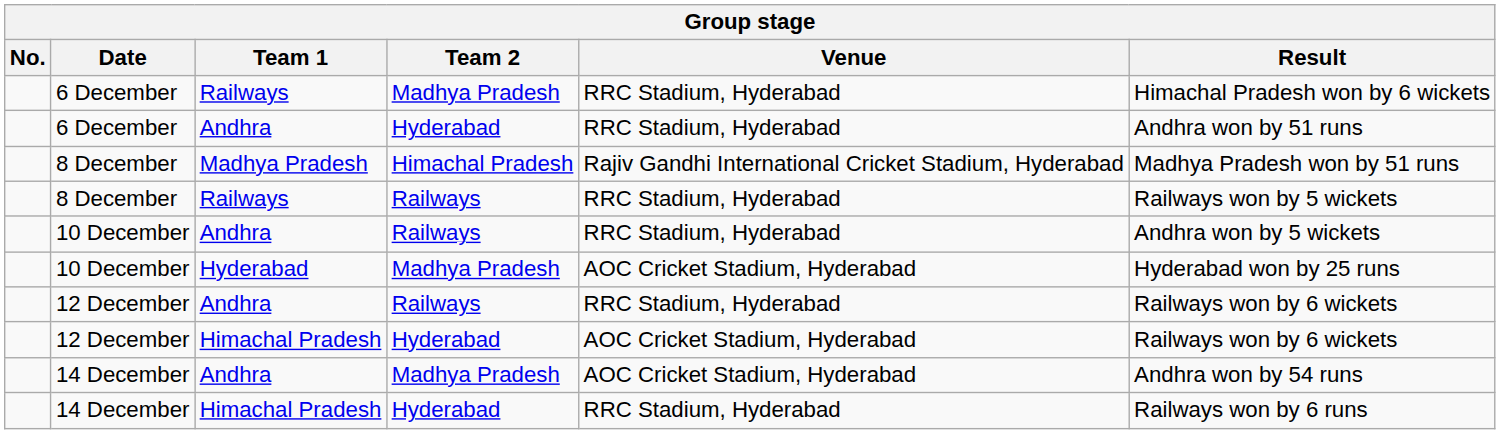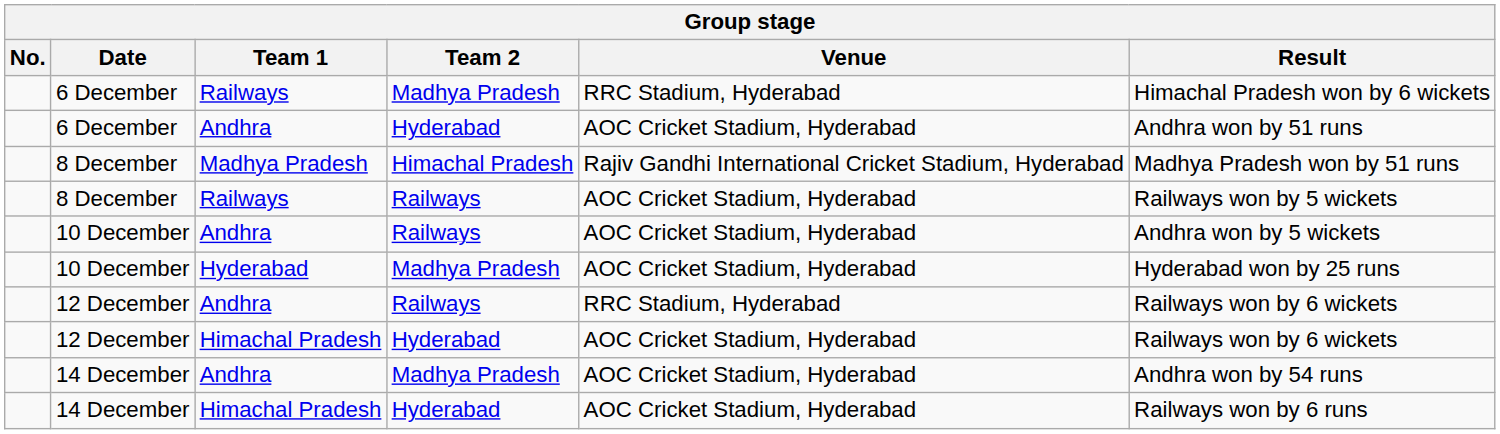 <table class="wikitable">
 <tr>
 <th colspan="7">Group stage</th>
 </tr>
 <tr>
 <th>No.</th>
 <th>Date</th>
 <th>Team 1</th>
 <th>Team 2</th>
 <th>Venue</th>
 <th>Result</th>
 </tr>
 <tr>
 <td> </td>
 <td>6 December</td>
 <td><a href='#'>Railways</a></td>
 <td><a href='#'>Madhya Pradesh</a></td>
 <td>RRC Stadium, Hyderabad</td>
 <td>Himachal Pradesh won by 6 wickets</td>
 </tr>
 <tr>
 <td> </td>
 <td>6 December</td>
 <td><a href='#'>Andhra</a></td>
 <td><a href='#'>Hyderabad</a></td>
-<td>RRC Stadium, Hyderabad</td>
+<td>AOC Cricket Stadium, Hyderabad</td>
 <td>Andhra won by 51 runs</td>
 </tr>
 <tr>
 <td> </td>
 <td>8 December</td>
 <td><a href='#'>Madhya Pradesh</a></td>
 <td><a href='#'>Himachal Pradesh</a></td>
 <td>Rajiv Gandhi International Cricket Stadium, Hyderabad</td>
 <td>Madhya Pradesh won by 51 runs</td>
 </tr>
 <tr>
 <td> </td>
 <td>8 December</td>
 <td><a href='#'>Railways</a></td>
 <td><a href='#'>Railways</a></td>
-<td>RRC Stadium, Hyderabad</td>
+<td>AOC Cricket Stadium, Hyderabad</td>
 <td>Railways won by 5 wickets</td>
 </tr>
 <tr>
 <td> </td>
 <td>10 December</td>
 <td><a href='#'>Andhra</a></td>
 <td><a href='#'>Railways</a></td>
-<td>RRC Stadium, Hyderabad</td>
+<td>AOC Cricket Stadium, Hyderabad</td>
 <td>Andhra won by 5 wickets</td>
 </tr>
 <tr>
 <td> </td>
 <td>10 December</td>
 <td><a href='#'>Hyderabad</a></td>
 <td><a href='#'>Madhya Pradesh</a></td>
 <td>AOC Cricket Stadium, Hyderabad</td>
 <td>Hyderabad won by 25 runs</td>
 </tr>
 <tr>
 <td> </td>
 <td>12 December</td>
 <td><a href='#'>Andhra</a></td>
 <td><a href='#'>Railways</a></td>
 <td>RRC Stadium, Hyderabad</td>
 <td>Railways won by 6 wickets</td>
 </tr>
 <tr>
 <td> </td>
 <td>12 December</td>
 <td><a href='#'>Himachal Pradesh</a></td>
 <td><a href='#'>Hyderabad</a></td>
 <td>AOC Cricket Stadium, Hyderabad</td>
 <td>Railways won by 6 wickets</td>
 </tr>
 <tr>
 <td> </td>
 <td>14 December</td>
 <td><a href='#'>Andhra</a></td>
 <td><a href='#'>Madhya Pradesh</a></td>
 <td>AOC Cricket Stadium, Hyderabad</td>
 <td>Andhra won by 54 runs</td>
 </tr>
 <tr>
 <td> </td>
 <td>14 December</td>
 <td><a href='#'>Himachal Pradesh</a></td>
 <td><a href='#'>Hyderabad</a></td>
-<td>RRC Stadium, Hyderabad</td>
+<td>AOC Cricket Stadium, Hyderabad</td>
 <td>Railways won by 6 runs</td>
 </tr>
 </table>
